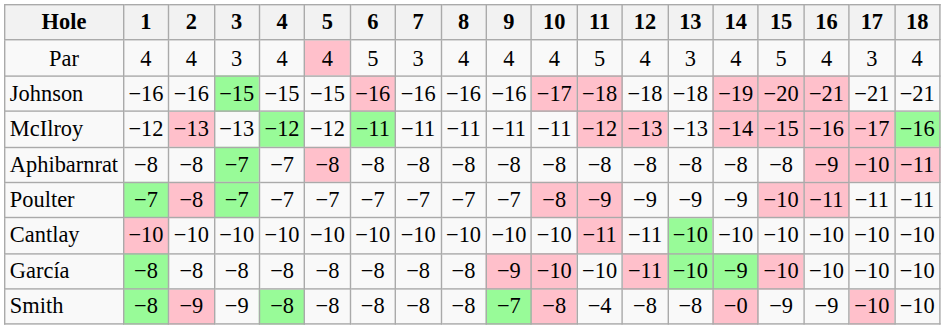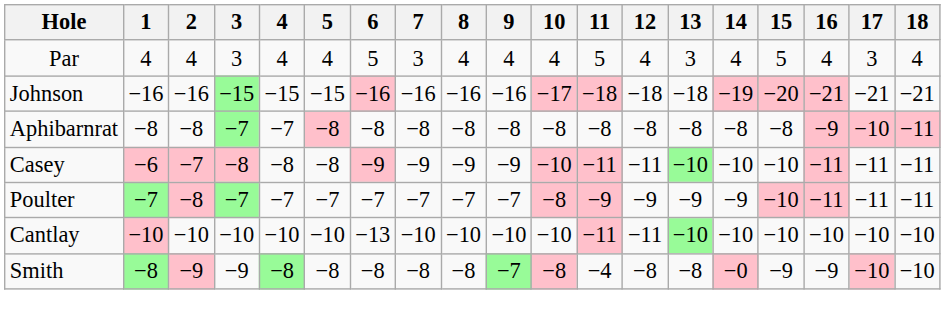 <table class="wikitable" style="text-align:center">
 <tr>
 <th>Hole</th>
 <th>1</th>
 <th>2</th>
 <th>3</th>
 <th>4</th>
 <th>5</th>
 <th>6</th>
 <th>7</th>
 <th>8</th>
 <th>9</th>
 <th>10</th>
 <th>11</th>
 <th>12</th>
 <th>13</th>
 <th>14</th>
 <th>15</th>
 <th>16</th>
 <th>17</th>
 <th>18</th>
 </tr>
 <tr>
 <td>Par</td>
 <td>4</td>
 <td>4</td>
 <td>3</td>
 <td>4</td>
-<td style="background: pink;">4</td>
+<td>4</td>
 <td>5</td>
 <td>3</td>
 <td>4</td>
 <td>4</td>
 <td>4</td>
 <td>5</td>
 <td>4</td>
 <td>3</td>
 <td>4</td>
 <td>5</td>
 <td>4</td>
 <td>3</td>
 <td>4</td>
 </tr>
 <tr>
 <td align=left> Johnson</td>
 <td>−16</td>
 <td>−16</td>
 <td style="background: PaleGreen;">−15</td>
 <td>−15</td>
 <td>−15</td>
 <td style="background: Pink;">−16</td>
 <td>−16</td>
 <td>−16</td>
 <td>−16</td>
 <td style="background: Pink;">−17</td>
 <td style="background: Pink;">−18</td>
 <td>−18</td>
 <td>−18</td>
 <td style="background: Pink;">−19</td>
 <td style="background: Pink;">−20</td>
 <td style="background: Pink;">−21</td>
 <td>−21</td>
 <td>−21</td>
 </tr>
 <tr>
-<td align=left> McIlroy</td>
-<td>−12</td>
-<td style="background: Pink;">−13</td>
-<td>−13</td>
-<td style="background: PaleGreen;">−12</td>
-<td>−12</td>
-<td style="background: PaleGreen;">−11</td>
-<td>−11</td>
-<td>−11</td>
-<td>−11</td>
-<td>−11</td>
-<td style="background: Pink;">−12</td>
-<td style="background: Pink;">−13</td>
-<td>−13</td>
-<td style="background: Pink;">−14</td>
-<td style="background: Pink;">−15</td>
-<td style="background: Pink;">−16</td>
-<td style="background: Pink;">−17</td>
-<td style="background: PaleGreen;">−16</td>
-</tr>
-<tr>
 <td align=left> Aphibarnrat</td>
 <td>−8</td>
 <td>−8</td>
 <td style="background: PaleGreen;">−7</td>
 <td>−7</td>
 <td style="background: Pink;">−8</td>
 <td>−8</td>
 <td>−8</td>
 <td>−8</td>
 <td>−8</td>
 <td>−8</td>
 <td>−8</td>
 <td>−8</td>
 <td>−8</td>
 <td>−8</td>
 <td>−8</td>
 <td style="background: Pink;">−9</td>
 <td style="background: Pink;">−10</td>
 <td style="background: Pink;">−11</td>
+</tr>
+<tr>
+<td align=left> Casey</td>
+<td style="background: Pink;">−6</td>
+<td style="background: Pink;">−7</td>
+<td style="background: Pink;">−8</td>
+<td>−8</td>
+<td>−8</td>
+<td style="background: Pink;">−9</td>
+<td>−9</td>
+<td>−9</td>
+<td>−9</td>
+<td style="background: Pink;">−10</td>
+<td style="background: Pink;">−11</td>
+<td>−11</td>
+<td style="background: PaleGreen;">−10</td>
+<td>−10</td>
+<td>−10</td>
+<td style="background: Pink;">−11</td>
+<td>−11</td>
+<td>−11</td>
 </tr>
 <tr>
 <td align=left> Poulter</td>
 <td style="background: PaleGreen;">−7</td>
 <td style="background: Pink;">−8</td>
 <td style="background: PaleGreen;">−7</td>
 <td>−7</td>
 <td>−7</td>
 <td>−7</td>
 <td>−7</td>
 <td>−7</td>
 <td>−7</td>
 <td style="background: Pink;">−8</td>
 <td style="background: Pink;">−9</td>
 <td>−9</td>
 <td>−9</td>
 <td>−9</td>
 <td style="background: Pink;">−10</td>
 <td style="background: Pink;">−11</td>
 <td>−11</td>
 <td>−11</td>
 </tr>
 <tr>
 <td align=left> Cantlay</td>
 <td style="background: Pink;">−10</td>
 <td>−10</td>
 <td>−10</td>
 <td>−10</td>
 <td>−10</td>
-<td>−10</td>
+<td>−13</td>
 <td>−10</td>
 <td>−10</td>
 <td>−10</td>
 <td>−10</td>
 <td style="background: Pink;">−11</td>
 <td>−11</td>
 <td style="background: PaleGreen;">−10</td>
 <td>−10</td>
 <td>−10</td>
-<td>−10</td>
-<td>−10</td>
-<td>−10</td>
-</tr>
-<tr>
-<td align=left> García</td>
-<td style="background: PaleGreen;">−8</td>
-<td>−8</td>
-<td>−8</td>
-<td>−8</td>
-<td>−8</td>
-<td>−8</td>
-<td>−8</td>
-<td>−8</td>
-<td style="background: Pink;">−9</td>
-<td style="background: Pink;">−10</td>
-<td>−10</td>
-<td style="background: Pink;">−11</td>
-<td style="background: PaleGreen;">−10</td>
-<td style="background: PaleGreen;">−9</td>
-<td style="background: Pink;">−10</td>
 <td>−10</td>
 <td>−10</td>
 <td>−10</td>
 </tr>
 <tr>
 <td align=left> Smith</td>
 <td style="background: PaleGreen;">−8</td>
 <td style="background: Pink;">−9</td>
 <td>−9</td>
 <td style="background: PaleGreen;">−8</td>
 <td>−8</td>
 <td>−8</td>
 <td>−8</td>
 <td>−8</td>
 <td style="background: PaleGreen;">−7</td>
 <td style="background: Pink;">−8</td>
 <td>−4</td>
 <td>−8</td>
 <td>−8</td>
 <td style="background: Pink;">−0</td>
 <td>−9</td>
 <td>−9</td>
 <td style="background: Pink;">−10</td>
 <td>−10</td>
 </tr>
 </table>
